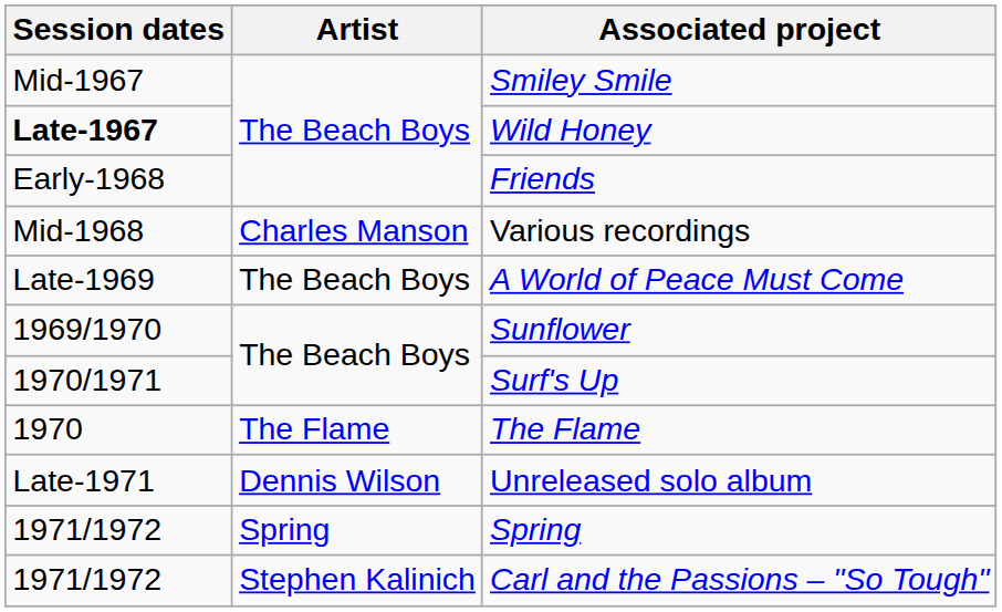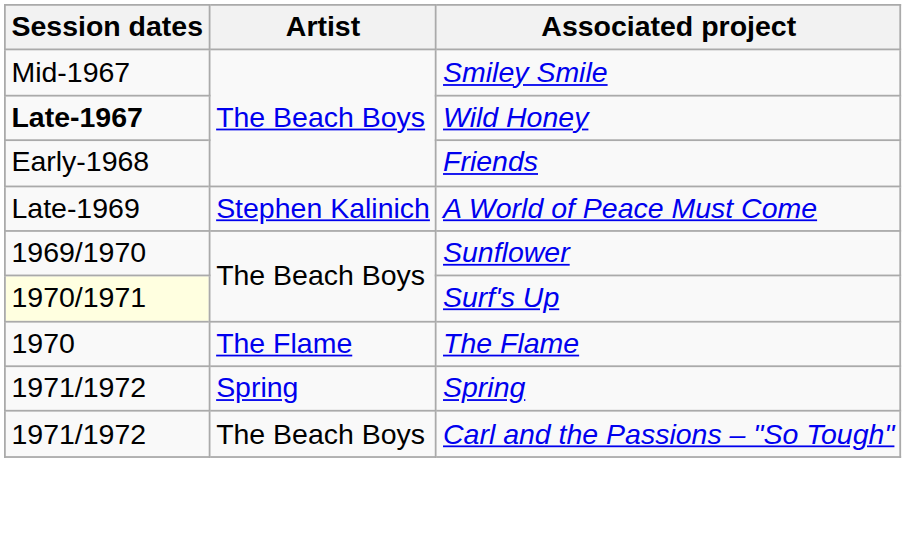 <table class="wikitable">
 <tr>
 <th>Session dates</th>
 <th>Artist</th>
 <th>Associated project</th>
 </tr>
 <tr>
 <td>Mid-1967</td>
 <td rowspan="3"><a href='#'>The Beach Boys</a></td>
 <td><em><a href='#'>Smiley Smile</a></em></td>
 </tr>
 <tr>
 <td><strong>Late-1967</strong></td>
 <td><em><a href='#'>Wild Honey</a></em></td>
 </tr>
 <tr>
 <td>Early-1968</td>
 <td><em><a href='#'>Friends</a></em></td>
 </tr>
 <tr>
-<td>Mid-1968</td>
-<td><a href='#'>Charles Manson</a></td>
-<td>Various recordings</td>
-</tr>
-<tr>
 <td>Late-1969</td>
-<td>The Beach Boys</td>
+<td><a href='#'>Stephen Kalinich</a></td>
 <td><em><a href='#'>A World of Peace Must Come</a></em></td>
 </tr>
 <tr>
 <td>1969/1970</td>
 <td rowspan="2">The Beach Boys</td>
 <td><em><a href='#'>Sunflower</a></em></td>
 </tr>
 <tr>
-<td>1970/1971</td>
+<td style="background: lightyellow;">1970/1971</td>
 <td><em><a href='#'>Surf's Up</a></em></td>
 </tr>
 <tr>
 <td>1970</td>
 <td><a href='#'>The Flame</a></td>
 <td><a href='#'><em>The Flame</em></a></td>
 </tr>
 <tr>
-<td>Late-1971</td>
-<td><a href='#'>Dennis Wilson</a></td>
-<td><a href='#'>Unreleased solo album</a></td>
-</tr>
-<tr>
 <td>1971/1972</td>
 <td><a href='#'>Spring</a></td>
 <td><em><a href='#'>Spring</a></em></td>
 </tr>
 <tr>
 <td>1971/1972</td>
-<td><a href='#'>Stephen Kalinich</a></td>
+<td>The Beach Boys</td>
 <td><em><a href='#'>Carl and the Passions – "So Tough"</a></em></td>
 </tr>
 </table>
